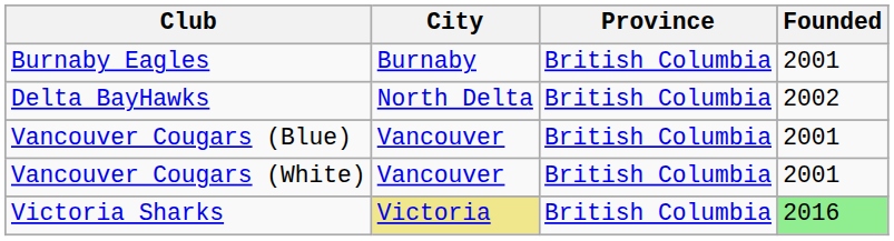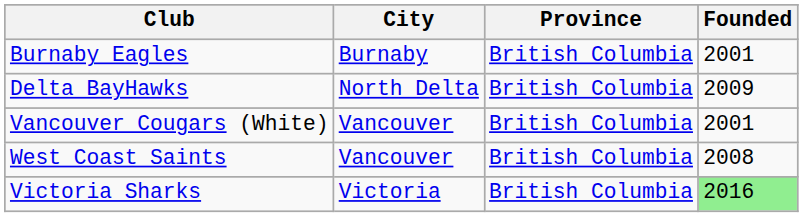 <table class="wikitable" style="font-size: 95%;">
 <tr>
 <th>Club</th>
 <th>City</th>
 <th>Province</th>
 <th>Founded</th>
 </tr>
 <tr>
 <td><a href='#'>Burnaby Eagles</a></td>
 <td><a href='#'>Burnaby</a></td>
 <td><a href='#'>British Columbia</a></td>
 <td>2001</td>
 </tr>
 <tr>
 <td><a href='#'>Delta BayHawks</a></td>
 <td><a href='#'>North Delta</a></td>
 <td><a href='#'>British Columbia</a></td>
-<td>2002</td>
-</tr>
-<tr>
-<td><a href='#'>Vancouver Cougars</a> (Blue)</td>
-<td><a href='#'>Vancouver</a></td>
-<td><a href='#'>British Columbia</a></td>
-<td>2001</td>
+<td>2009</td>
 </tr>
 <tr>
 <td><a href='#'>Vancouver Cougars</a> (White)</td>
 <td><a href='#'>Vancouver</a></td>
 <td><a href='#'>British Columbia</a></td>
 <td>2001</td>
 </tr>
 <tr>
+<td><a href='#'>West Coast Saints</a></td>
+<td><a href='#'>Vancouver</a></td>
+<td><a href='#'>British Columbia</a></td>
+<td>2008</td>
+</tr>
+<tr>
 <td><a href='#'>Victoria Sharks</a></td>
-<td style="background: khaki;"><a href='#'>Victoria</a></td>
+<td><a href='#'>Victoria</a></td>
 <td><a href='#'>British Columbia</a></td>
 <td style="background: lightgreen;">2016</td>
 </tr>
 </table>
